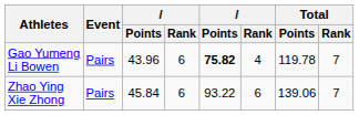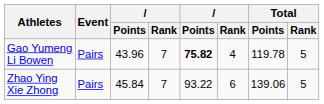 <table class="wikitable" style="font-size:90%">
 <tr>
 <th rowspan="2">Athletes</th>
 <th rowspan="2">Event</th>
 <th colspan="2">/</th>
 <th colspan="2">/</th>
 <th colspan="2">Total</th>
 </tr>
 <tr style="font-size:95%">
 <th>Points</th>
 <th>Rank</th>
 <th>Points</th>
 <th>Rank</th>
 <th>Points</th>
 <th>Rank</th>
 </tr>
 <tr align=center>
 <td align=left><a href='#'>Gao Yumeng</a> <br> <a href='#'>Li Bowen</a></td>
 <td align=left><a href='#'>Pairs</a></td>
 <td>43.96</td>
-<td>6</td>
+<td>7</td>
 <td><strong>75.82</strong></td>
 <td>4</td>
 <td>119.78</td>
-<td>7</td>
+<td>5</td>
 </tr>
 <tr align=center>
 <td align=left><a href='#'>Zhao Ying</a> <br> <a href='#'>Xie Zhong</a></td>
 <td align=left><a href='#'>Pairs</a></td>
 <td>45.84</td>
-<td>6</td>
+<td>7</td>
 <td>93.22</td>
 <td>6</td>
 <td>139.06</td>
-<td>7</td>
+<td>5</td>
 </tr>
 </table>
